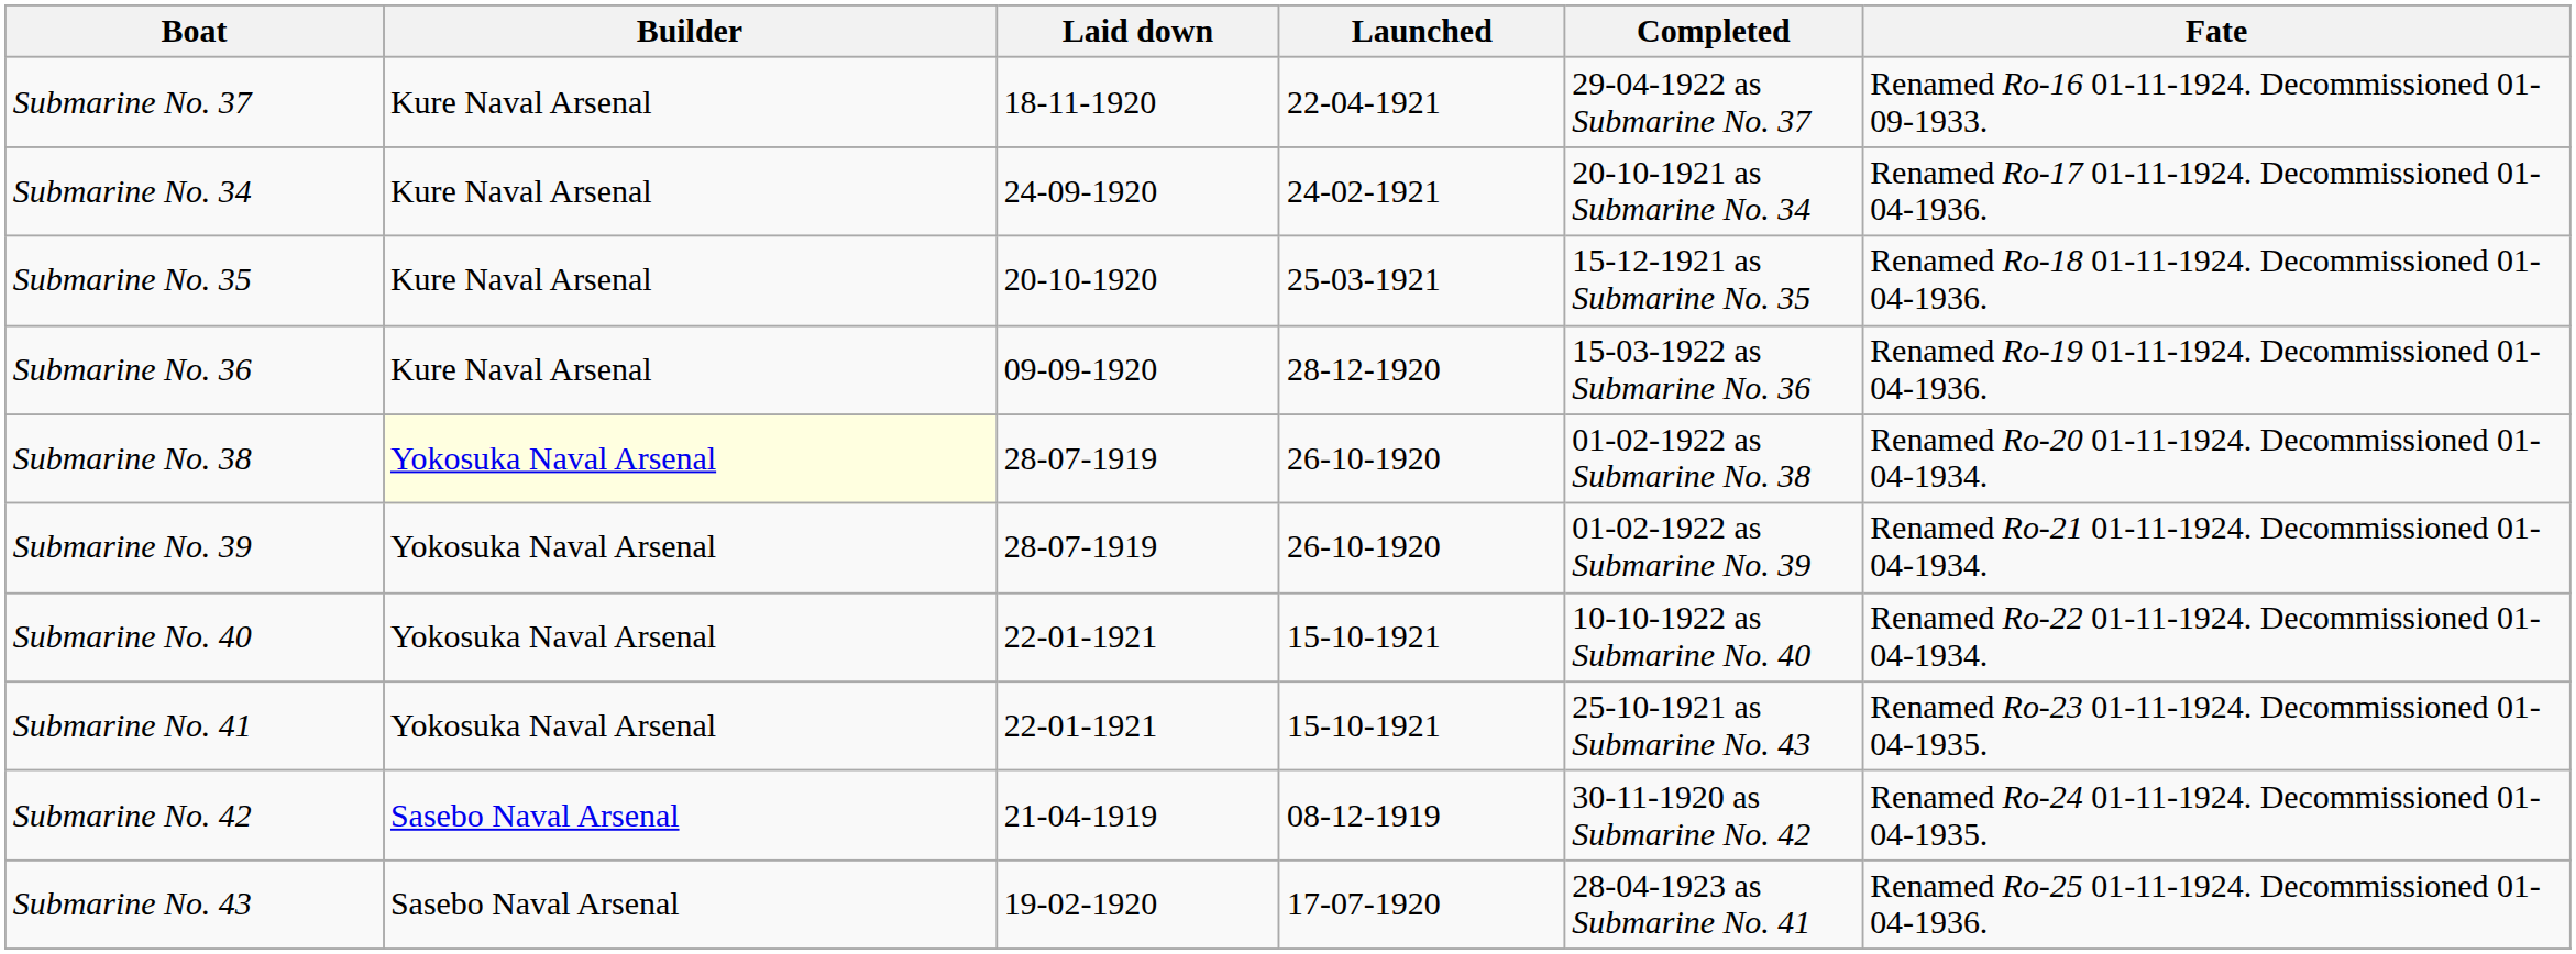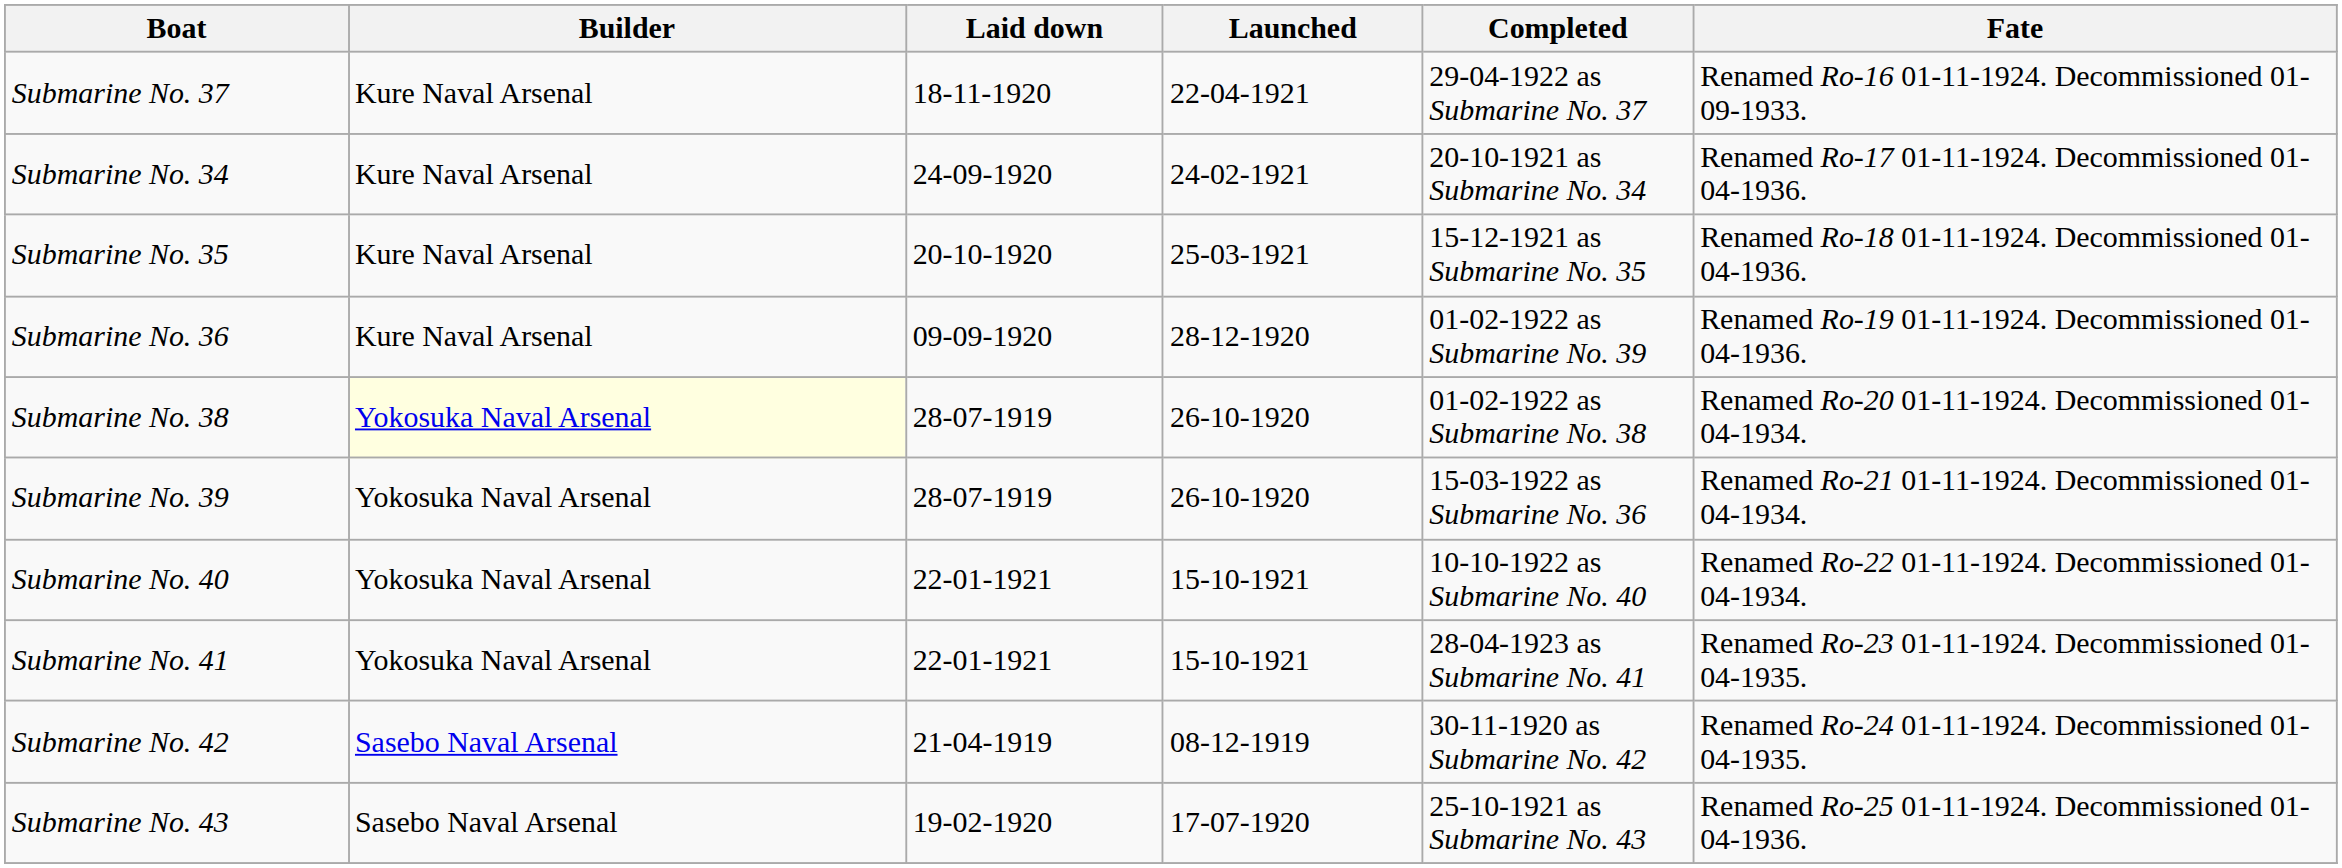 <table class="wikitable">
 <tr>
 <th width="8%">Boat</th>
 <th width="13%">Builder</th>
 <th width="6%">Laid down</th>
 <th width="6%">Launched</th>
 <th width="6%">Completed</th>
 <th width="15%">Fate</th>
 </tr>
 <tr>
 <td><em>Submarine No. 37</em><br></td>
 <td>Kure Naval Arsenal</td>
 <td>18-11-1920</td>
 <td>22-04-1921</td>
 <td>29-04-1922 as <em>Submarine No. 37</em></td>
 <td>Renamed <em>Ro-16</em> 01-11-1924. Decommissioned 01-09-1933.</td>
 </tr>
 <tr>
 <td><em>Submarine No. 34</em><br></td>
 <td>Kure Naval Arsenal</td>
 <td>24-09-1920</td>
 <td>24-02-1921</td>
 <td>20-10-1921 as <em>Submarine No. 34</em></td>
 <td>Renamed <em>Ro-17</em> 01-11-1924. Decommissioned 01-04-1936.</td>
 </tr>
 <tr>
 <td><em>Submarine No. 35</em><br></td>
 <td>Kure Naval Arsenal</td>
 <td>20-10-1920</td>
 <td>25-03-1921</td>
 <td>15-12-1921 as <em>Submarine No. 35</em></td>
 <td>Renamed <em>Ro-18</em> 01-11-1924. Decommissioned 01-04-1936.</td>
 </tr>
 <tr>
 <td><em>Submarine No. 36</em><br></td>
 <td>Kure Naval Arsenal</td>
 <td>09-09-1920</td>
 <td>28-12-1920</td>
-<td>15-03-1922 as <em>Submarine No. 36</em></td>
+<td>01-02-1922 as <em>Submarine No. 39</em></td>
 <td>Renamed <em>Ro-19</em> 01-11-1924. Decommissioned 01-04-1936.</td>
 </tr>
 <tr>
 <td><em>Submarine No. 38</em><br></td>
 <td style="background: lightyellow;"><a href='#'>Yokosuka Naval Arsenal</a></td>
 <td>28-07-1919</td>
 <td>26-10-1920</td>
 <td>01-02-1922 as <em>Submarine No. 38</em></td>
 <td>Renamed <em>Ro-20</em> 01-11-1924. Decommissioned 01-04-1934.</td>
 </tr>
 <tr>
 <td><em>Submarine No. 39</em><br></td>
 <td>Yokosuka Naval Arsenal</td>
 <td>28-07-1919</td>
 <td>26-10-1920</td>
-<td>01-02-1922 as <em>Submarine No. 39</em></td>
+<td>15-03-1922 as <em>Submarine No. 36</em></td>
 <td>Renamed <em>Ro-21</em> 01-11-1924. Decommissioned 01-04-1934.</td>
 </tr>
 <tr>
 <td><em>Submarine No. 40</em><br></td>
 <td>Yokosuka Naval Arsenal</td>
 <td>22-01-1921</td>
 <td>15-10-1921</td>
 <td>10-10-1922 as <em>Submarine No. 40</em></td>
 <td>Renamed <em>Ro-22</em> 01-11-1924. Decommissioned 01-04-1934.</td>
 </tr>
 <tr>
 <td><em>Submarine No. 41</em><br></td>
 <td>Yokosuka Naval Arsenal</td>
 <td>22-01-1921</td>
 <td>15-10-1921</td>
-<td>25-10-1921 as <em>Submarine No. 43</em></td>
+<td>28-04-1923 as <em>Submarine No. 41</em></td>
 <td>Renamed <em>Ro-23</em> 01-11-1924. Decommissioned 01-04-1935.</td>
 </tr>
 <tr>
 <td><em>Submarine No. 42</em><br></td>
 <td><a href='#'>Sasebo Naval Arsenal</a></td>
 <td>21-04-1919</td>
 <td>08-12-1919</td>
 <td>30-11-1920 as <em>Submarine No. 42</em></td>
 <td>Renamed <em>Ro-24</em> 01-11-1924. Decommissioned 01-04-1935.</td>
 </tr>
 <tr>
 <td><em>Submarine No. 43</em><br></td>
 <td>Sasebo Naval Arsenal</td>
 <td>19-02-1920</td>
 <td>17-07-1920</td>
-<td>28-04-1923 as <em>Submarine No. 41</em></td>
+<td>25-10-1921 as <em>Submarine No. 43</em></td>
 <td>Renamed <em>Ro-25</em> 01-11-1924. Decommissioned 01-04-1936.</td>
 </tr>
 <tr>
 </tr>
 </table>
